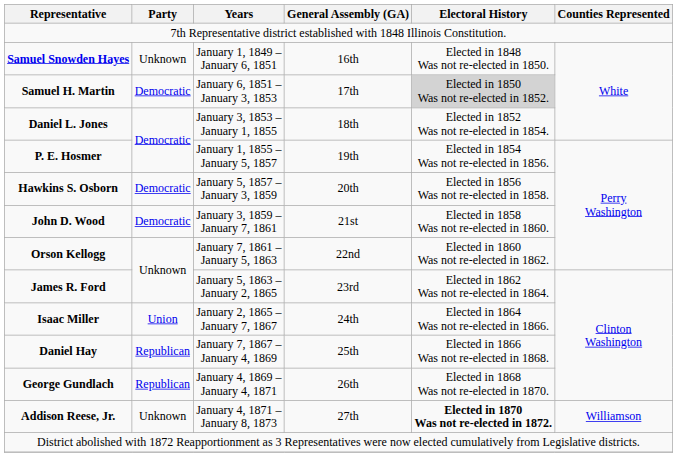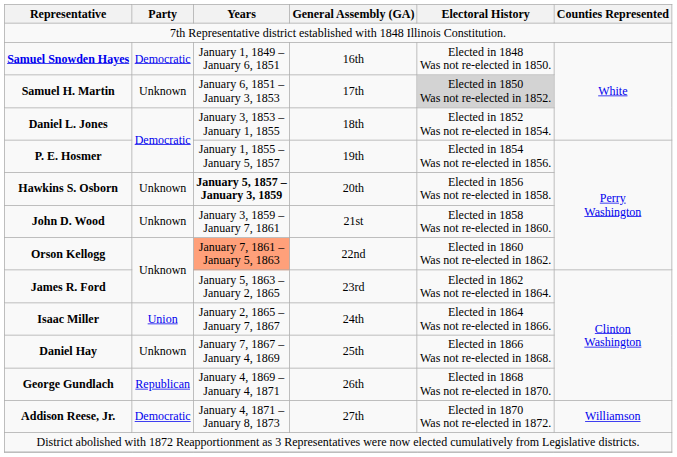 <table class="wikitable" style="text-align:center">
 <tr>
 <th>Representative</th>
 <th>Party</th>
 <th>Years</th>
 <th>General Assembly (GA)</th>
 <th>Electoral History</th>
 <th>Counties Represented</th>
 </tr>
 <tr>
 <td colspan=6>7th Representative district established with 1848 Illinois Constitution.</td>
 </tr>
 <tr>
 <td><strong><a href='#'>Samuel Snowden Hayes</a></strong></td>
-<td>Unknown</td>
+<td><a href='#'>Democratic</a></td>
 <td>January 1, 1849 –<br>January 6, 1851</td>
 <td>16th</td>
 <td>Elected in 1848<br>Was not re-elected in 1850.</td>
 <td rowspan=3><a href='#'>White</a></td>
 </tr>
 <tr>
 <td><strong>Samuel H. Martin</strong></td>
-<td><a href='#'>Democratic</a></td>
+<td>Unknown</td>
 <td>January 6, 1851 –<br>January 3, 1853</td>
 <td>17th</td>
 <td style="background: lightgrey;">Elected in 1850<br>Was not re-elected in 1852.</td>
 </tr>
 <tr>
 <td><strong>Daniel L. Jones</strong></td>
 <td rowspan=2 ><a href='#'>Democratic</a></td>
 <td>January 3, 1853 –<br>January 1, 1855</td>
 <td>18th</td>
 <td>Elected in 1852<br>Was not re-elected in 1854.</td>
 </tr>
 <tr>
 <td><strong>P. E. Hosmer</strong></td>
 <td>January 1, 1855 –<br>January 5, 1857</td>
 <td>19th</td>
 <td>Elected in 1854<br>Was not re-elected in 1856.</td>
 <td rowspan=4><a href='#'>Perry</a><br><a href='#'>Washington</a></td>
 </tr>
 <tr>
 <td><strong>Hawkins S. Osborn</strong></td>
-<td><a href='#'>Democratic</a></td>
-<td>January 5, 1857 –<br>January 3, 1859</td>
+<td>Unknown</td>
+<td><strong>January 5, 1857 –<br>January 3, 1859</strong></td>
 <td>20th</td>
 <td>Elected in 1856<br>Was not re-elected in 1858.</td>
 </tr>
 <tr>
 <td><strong>John D. Wood</strong></td>
-<td><a href='#'>Democratic</a></td>
+<td>Unknown</td>
 <td>January 3, 1859 –<br>January 7, 1861</td>
 <td>21st</td>
 <td>Elected in 1858<br>Was not re-elected in 1860.</td>
 </tr>
 <tr>
 <td><strong>Orson Kellogg</strong></td>
 <td rowspan=2>Unknown</td>
-<td>January 7, 1861 –<br>January 5, 1863</td>
+<td style="background: lightsalmon;">January 7, 1861 –<br>January 5, 1863</td>
 <td>22nd</td>
 <td>Elected in 1860<br>Was not re-elected in 1862.</td>
 </tr>
 <tr>
 <td><strong>James R. Ford</strong></td>
 <td>January 5, 1863 –<br>January 2, 1865</td>
 <td>23rd</td>
 <td>Elected in 1862<br>Was not re-elected in 1864.</td>
 <td rowspan=4><a href='#'>Clinton</a><br><a href='#'>Washington</a></td>
 </tr>
 <tr>
 <td><strong>Isaac Miller</strong></td>
 <td><a href='#'>Union</a></td>
 <td>January 2, 1865 –<br>January 7, 1867</td>
 <td>24th</td>
 <td>Elected in 1864<br>Was not re-elected in 1866.</td>
 </tr>
 <tr>
 <td><strong>Daniel Hay</strong></td>
-<td><a href='#'>Republican</a></td>
+<td>Unknown</td>
 <td>January 7, 1867 –<br>January 4, 1869</td>
 <td>25th</td>
 <td>Elected in 1866<br>Was not re-elected in 1868.</td>
 </tr>
 <tr>
 <td><strong>George Gundlach</strong></td>
 <td><a href='#'>Republican</a></td>
 <td>January 4, 1869 –<br>January 4, 1871</td>
 <td>26th</td>
 <td>Elected in 1868<br>Was not re-elected in 1870.</td>
 </tr>
 <tr>
 <td><strong>Addison Reese, Jr.</strong></td>
-<td>Unknown</td>
+<td><a href='#'>Democratic</a></td>
 <td>January 4, 1871 –<br>January 8, 1873</td>
 <td>27th</td>
-<td><strong>Elected in 1870<br>Was not re-elected in 1872.</strong></td>
+<td>Elected in 1870<br>Was not re-elected in 1872.</td>
 <td><a href='#'>Williamson</a></td>
 </tr>
 <tr>
 <td colspan=6>District abolished with 1872 Reapportionment as 3 Representatives were now elected cumulatively from Legislative districts.</td>
 </tr>
 <tr>
 </tr>
 </table>
